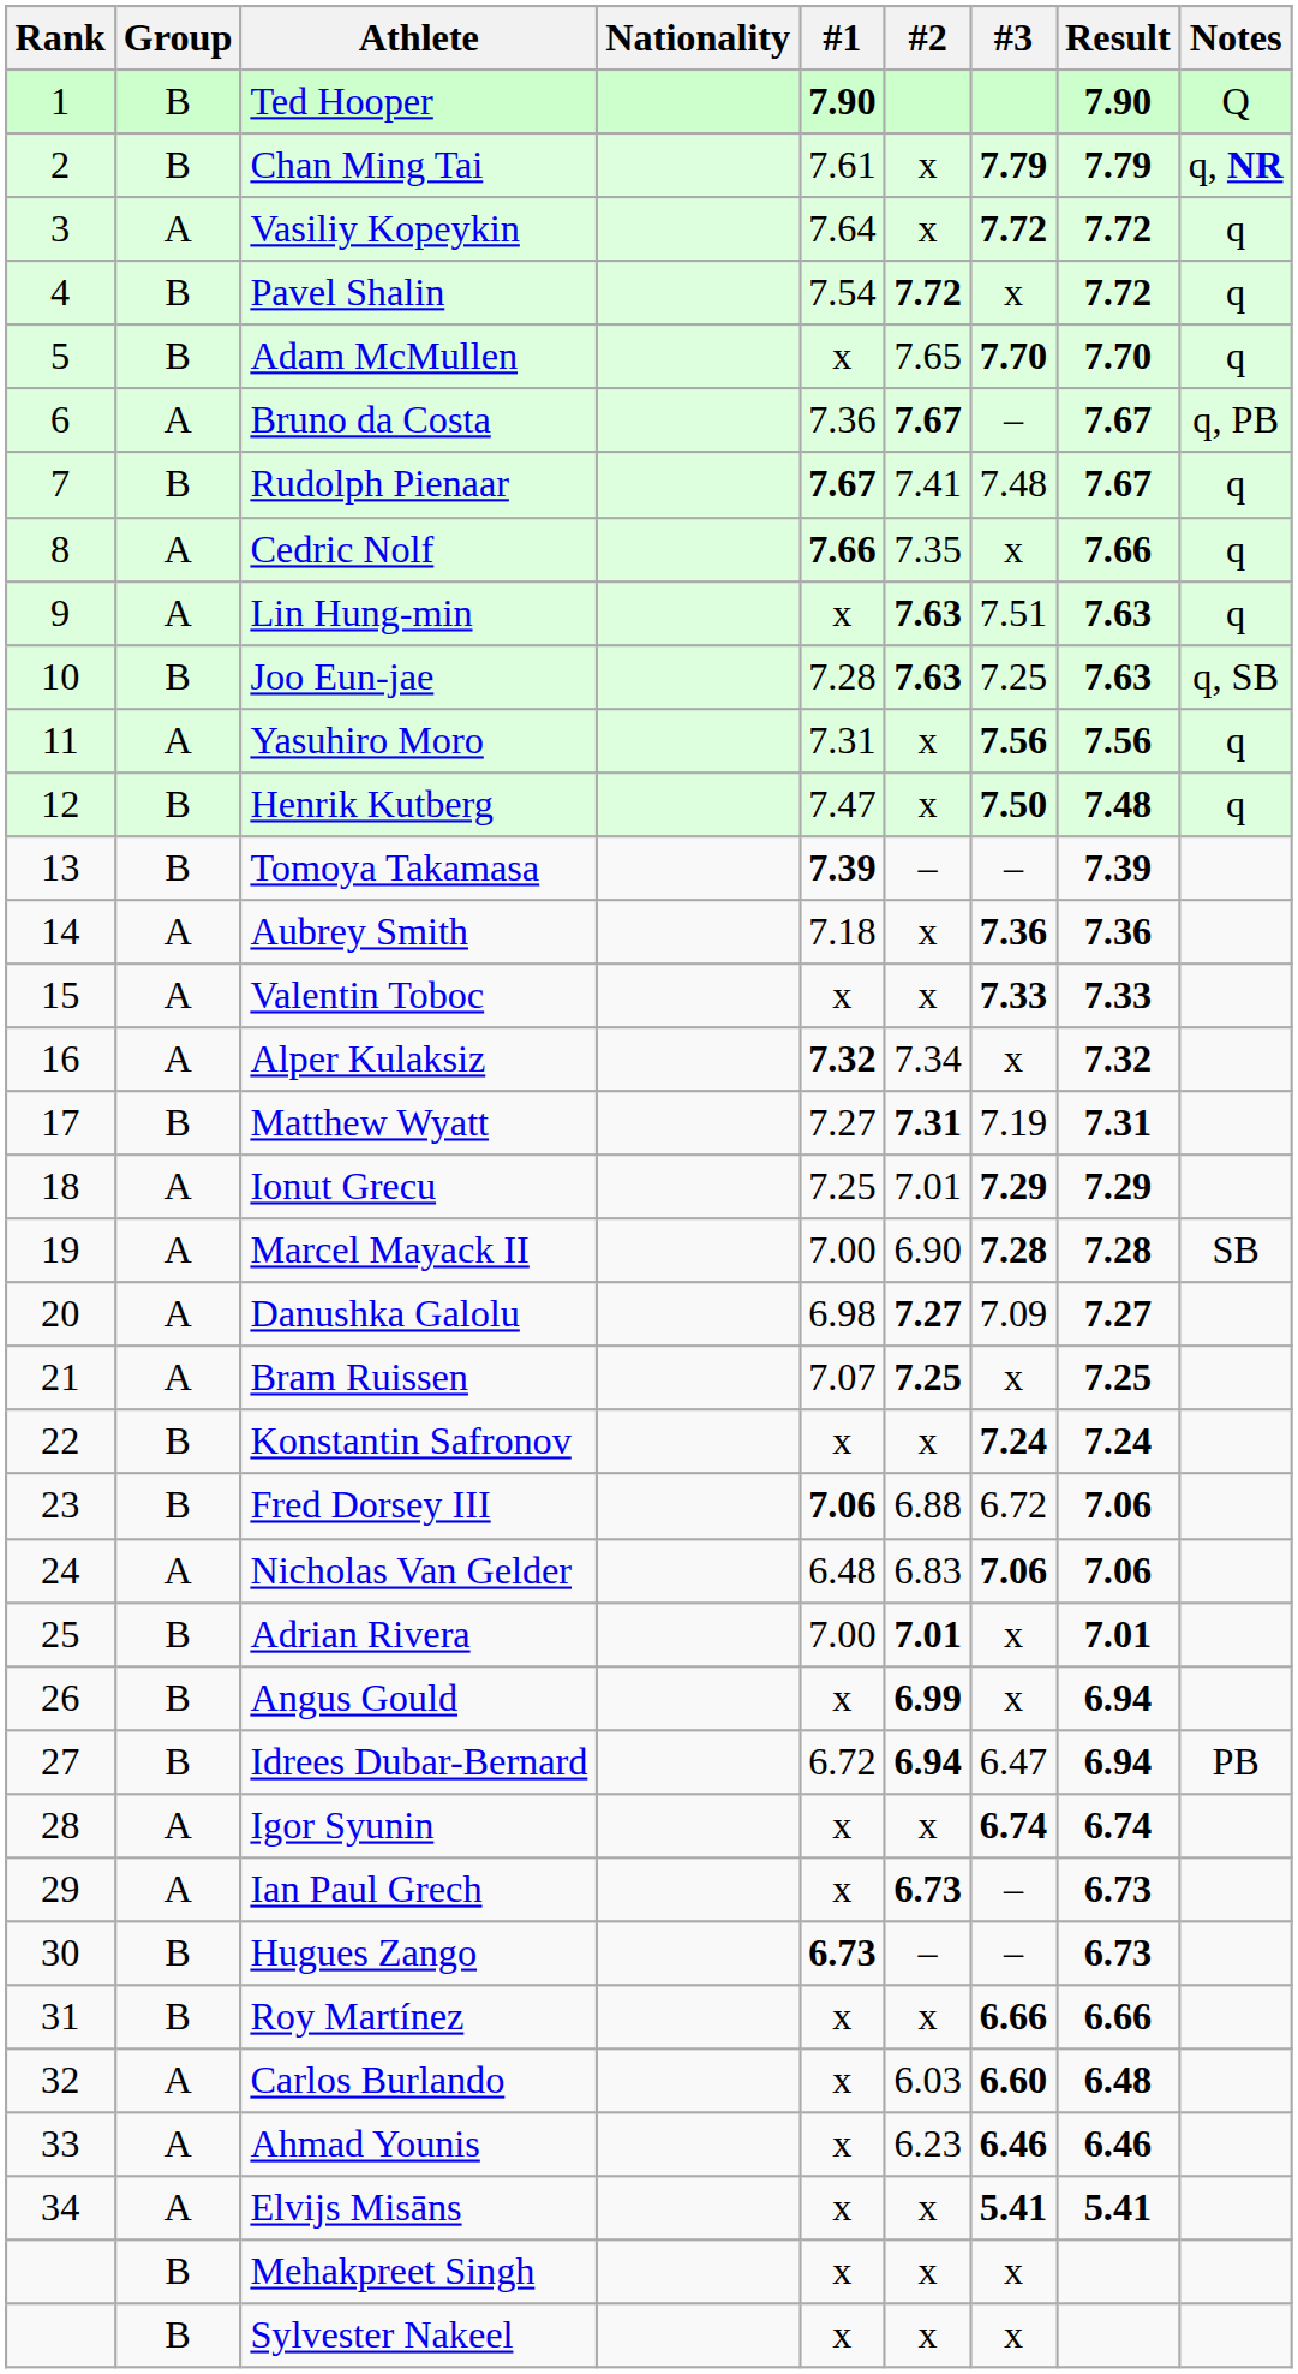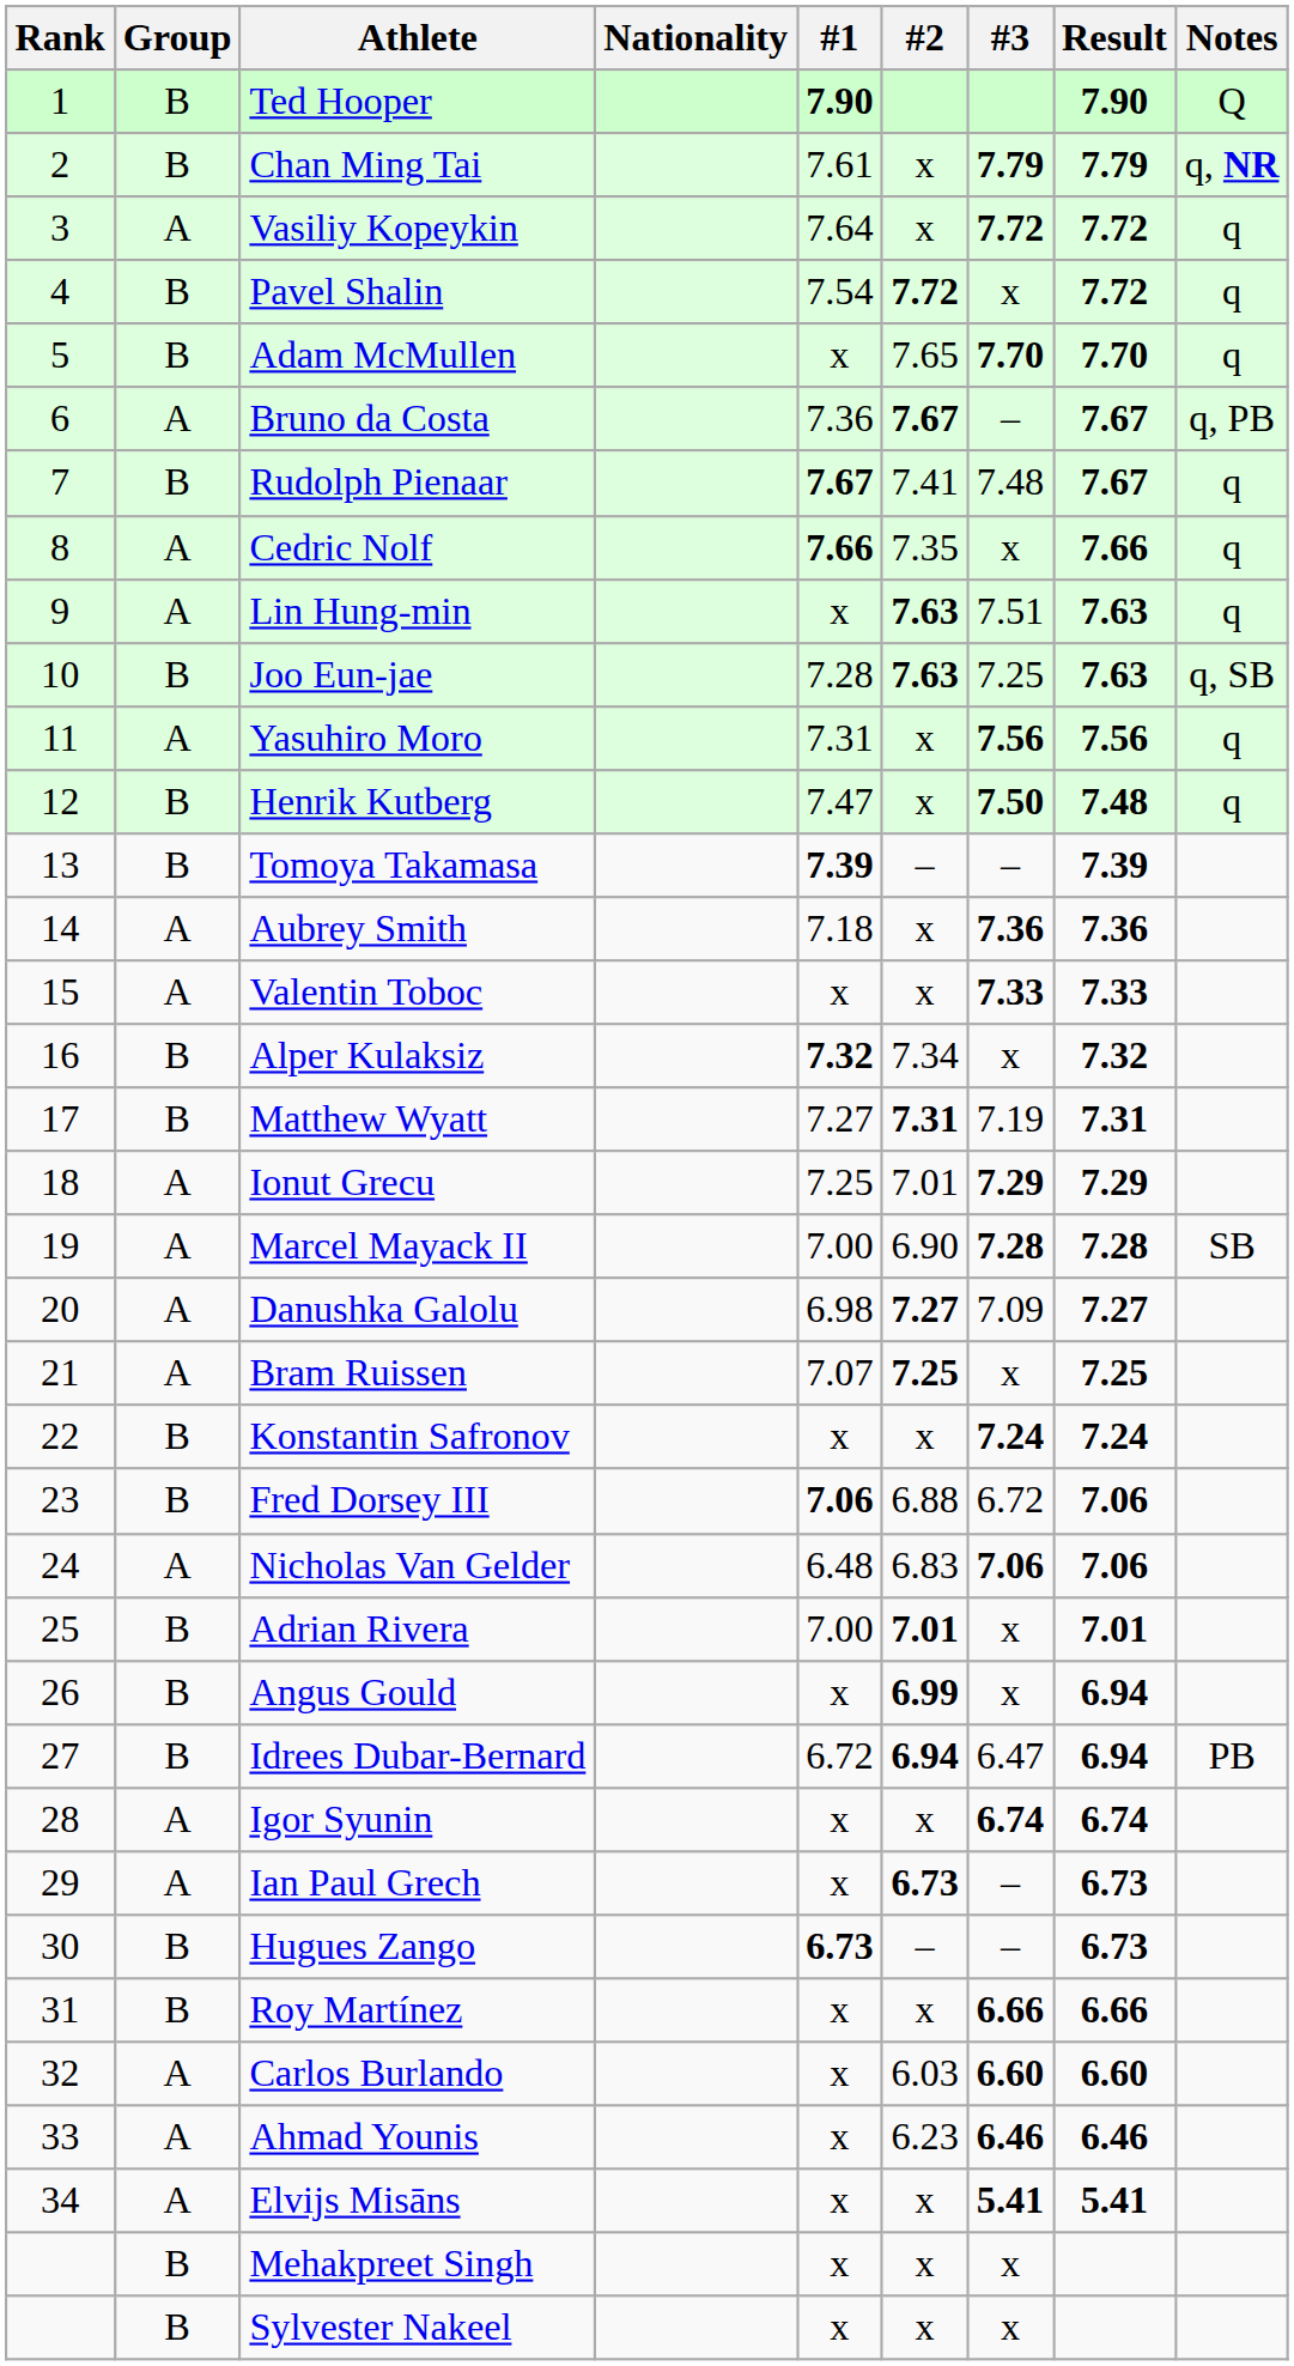 <table class="wikitable sortable" style="text-align:center;font-size:95%">
 <tr>
 <th>Rank</th>
 <th>Group</th>
 <th>Athlete</th>
 <th>Nationality</th>
 <th>#1</th>
 <th>#2</th>
 <th>#3</th>
 <th>Result</th>
 <th>Notes</th>
 </tr>
 <tr bgcolor=ccffcc>
 <td>1</td>
 <td>B</td>
 <td align="left"><a href='#'>Ted Hooper</a></td>
 <td align=left></td>
 <td><strong>7.90</strong></td>
 <td></td>
 <td></td>
 <td><strong>7.90</strong></td>
 <td>Q</td>
 </tr>
 <tr bgcolor=ddffdd>
 <td>2</td>
 <td>B</td>
 <td align="left"><a href='#'>Chan Ming Tai</a></td>
 <td align=left></td>
 <td>7.61</td>
 <td>x</td>
 <td><strong>7.79</strong></td>
 <td><strong>7.79</strong></td>
 <td>q, <strong><a href='#'>NR</a></strong></td>
 </tr>
 <tr bgcolor=ddffdd>
 <td>3</td>
 <td>A</td>
 <td align="left"><a href='#'>Vasiliy Kopeykin</a></td>
 <td align=left></td>
 <td>7.64</td>
 <td>x</td>
 <td><strong>7.72</strong></td>
 <td><strong>7.72</strong></td>
 <td>q</td>
 </tr>
 <tr bgcolor=ddffdd>
 <td>4</td>
 <td>B</td>
 <td align="left"><a href='#'>Pavel Shalin</a></td>
 <td align=left></td>
 <td>7.54</td>
 <td><strong>7.72</strong></td>
 <td>x</td>
 <td><strong>7.72</strong></td>
 <td>q</td>
 </tr>
 <tr bgcolor=ddffdd>
 <td>5</td>
 <td>B</td>
 <td align="left"><a href='#'>Adam McMullen</a></td>
 <td align=left></td>
 <td>x</td>
 <td>7.65</td>
 <td><strong>7.70</strong></td>
 <td><strong>7.70</strong></td>
 <td>q</td>
 </tr>
 <tr bgcolor=ddffdd>
 <td>6</td>
 <td>A</td>
 <td align="left"><a href='#'>Bruno da Costa</a></td>
 <td align=left></td>
 <td>7.36</td>
 <td><strong>7.67</strong></td>
 <td>–</td>
 <td><strong>7.67</strong></td>
 <td>q, PB</td>
 </tr>
 <tr bgcolor=ddffdd>
 <td>7</td>
 <td>B</td>
 <td align="left"><a href='#'>Rudolph Pienaar</a></td>
 <td align=left></td>
 <td><strong>7.67</strong></td>
 <td>7.41</td>
 <td>7.48</td>
 <td><strong>7.67</strong></td>
 <td>q</td>
 </tr>
 <tr bgcolor=ddffdd>
 <td>8</td>
 <td>A</td>
 <td align="left"><a href='#'>Cedric Nolf</a></td>
 <td align=left></td>
 <td><strong>7.66</strong></td>
 <td>7.35</td>
 <td>x</td>
 <td><strong>7.66</strong></td>
 <td>q</td>
 </tr>
 <tr bgcolor=ddffdd>
 <td>9</td>
 <td>A</td>
 <td align="left"><a href='#'>Lin Hung-min</a></td>
 <td align=left></td>
 <td>x</td>
 <td><strong>7.63</strong></td>
 <td>7.51</td>
 <td><strong>7.63</strong></td>
 <td>q</td>
 </tr>
 <tr bgcolor=ddffdd>
 <td>10</td>
 <td>B</td>
 <td align="left"><a href='#'>Joo Eun-jae</a></td>
 <td align=left></td>
 <td>7.28</td>
 <td><strong>7.63</strong></td>
 <td>7.25</td>
 <td><strong>7.63</strong></td>
 <td>q, SB</td>
 </tr>
 <tr bgcolor=ddffdd>
 <td>11</td>
 <td>A</td>
 <td align="left"><a href='#'>Yasuhiro Moro</a></td>
 <td align=left></td>
 <td>7.31</td>
 <td>x</td>
 <td><strong>7.56</strong></td>
 <td><strong>7.56</strong></td>
 <td>q</td>
 </tr>
 <tr bgcolor=ddffdd>
 <td>12</td>
 <td>B</td>
 <td align="left"><a href='#'>Henrik Kutberg</a></td>
 <td align=left></td>
 <td>7.47</td>
 <td>x</td>
 <td><strong>7.50</strong></td>
 <td><strong>7.48</strong></td>
 <td>q</td>
 </tr>
 <tr>
 <td>13</td>
 <td>B</td>
 <td align="left"><a href='#'>Tomoya Takamasa</a></td>
 <td align=left></td>
 <td><strong>7.39</strong></td>
 <td>–</td>
 <td>–</td>
 <td><strong>7.39</strong></td>
 <td></td>
 </tr>
 <tr>
 <td>14</td>
 <td>A</td>
 <td align="left"><a href='#'>Aubrey Smith</a></td>
 <td align=left></td>
 <td>7.18</td>
 <td>x</td>
 <td><strong>7.36</strong></td>
 <td><strong>7.36</strong></td>
 <td></td>
 </tr>
 <tr>
 <td>15</td>
 <td>A</td>
 <td align="left"><a href='#'>Valentin Toboc</a></td>
 <td align=left></td>
 <td>x</td>
 <td>x</td>
 <td><strong>7.33</strong></td>
 <td><strong>7.33</strong></td>
 <td></td>
 </tr>
 <tr>
 <td>16</td>
-<td>A</td>
+<td>B</td>
 <td align="left"><a href='#'>Alper Kulaksiz</a></td>
 <td align=left></td>
 <td><strong>7.32</strong></td>
 <td>7.34</td>
 <td>x</td>
 <td><strong>7.32</strong></td>
 <td></td>
 </tr>
 <tr>
 <td>17</td>
 <td>B</td>
 <td align="left"><a href='#'>Matthew Wyatt</a></td>
 <td align=left></td>
 <td>7.27</td>
 <td><strong>7.31</strong></td>
 <td>7.19</td>
 <td><strong>7.31</strong></td>
 <td></td>
 </tr>
 <tr>
 <td>18</td>
 <td>A</td>
 <td align="left"><a href='#'>Ionut Grecu</a></td>
 <td align=left></td>
 <td>7.25</td>
 <td>7.01</td>
 <td><strong>7.29</strong></td>
 <td><strong>7.29</strong></td>
 <td></td>
 </tr>
 <tr>
 <td>19</td>
 <td>A</td>
 <td align="left"><a href='#'>Marcel Mayack II</a></td>
 <td align=left></td>
 <td>7.00</td>
 <td>6.90</td>
 <td><strong>7.28</strong></td>
 <td><strong>7.28</strong></td>
 <td>SB</td>
 </tr>
 <tr>
 <td>20</td>
 <td>A</td>
 <td align="left"><a href='#'>Danushka Galolu</a></td>
 <td align=left></td>
 <td>6.98</td>
 <td><strong>7.27</strong></td>
 <td>7.09</td>
 <td><strong>7.27</strong></td>
 <td></td>
 </tr>
 <tr>
 <td>21</td>
 <td>A</td>
 <td align="left"><a href='#'>Bram Ruissen</a></td>
 <td align=left></td>
 <td>7.07</td>
 <td><strong>7.25</strong></td>
 <td>x</td>
 <td><strong>7.25</strong></td>
 <td></td>
 </tr>
 <tr>
 <td>22</td>
 <td>B</td>
 <td align="left"><a href='#'>Konstantin Safronov</a></td>
 <td align=left></td>
 <td>x</td>
 <td>x</td>
 <td><strong>7.24</strong></td>
 <td><strong>7.24</strong></td>
 <td></td>
 </tr>
 <tr>
 <td>23</td>
 <td>B</td>
 <td align="left"><a href='#'>Fred Dorsey III</a></td>
 <td align=left></td>
 <td><strong>7.06</strong></td>
 <td>6.88</td>
 <td>6.72</td>
 <td><strong>7.06</strong></td>
 <td></td>
 </tr>
 <tr>
 <td>24</td>
 <td>A</td>
 <td align="left"><a href='#'>Nicholas Van Gelder</a></td>
 <td align=left></td>
 <td>6.48</td>
 <td>6.83</td>
 <td><strong>7.06</strong></td>
 <td><strong>7.06</strong></td>
 <td></td>
 </tr>
 <tr>
 <td>25</td>
 <td>B</td>
 <td align="left"><a href='#'>Adrian Rivera</a></td>
 <td align=left></td>
 <td>7.00</td>
 <td><strong>7.01</strong></td>
 <td>x</td>
 <td><strong>7.01</strong></td>
 <td></td>
 </tr>
 <tr>
 <td>26</td>
 <td>B</td>
 <td align="left"><a href='#'>Angus Gould</a></td>
 <td align=left></td>
 <td>x</td>
 <td><strong>6.99</strong></td>
 <td>x</td>
 <td><strong>6.94</strong></td>
 <td></td>
 </tr>
 <tr>
 <td>27</td>
 <td>B</td>
 <td align="left"><a href='#'>Idrees Dubar-Bernard</a></td>
 <td align=left></td>
 <td>6.72</td>
 <td><strong>6.94</strong></td>
 <td>6.47</td>
 <td><strong>6.94</strong></td>
 <td>PB</td>
 </tr>
 <tr>
 <td>28</td>
 <td>A</td>
 <td align="left"><a href='#'>Igor Syunin</a></td>
 <td align=left></td>
 <td>x</td>
 <td>x</td>
 <td><strong>6.74</strong></td>
 <td><strong>6.74</strong></td>
 <td></td>
 </tr>
 <tr>
 <td>29</td>
 <td>A</td>
 <td align="left"><a href='#'>Ian Paul Grech</a></td>
 <td align=left></td>
 <td>x</td>
 <td><strong>6.73</strong></td>
 <td>–</td>
 <td><strong>6.73</strong></td>
 <td></td>
 </tr>
 <tr>
 <td>30</td>
 <td>B</td>
 <td align="left"><a href='#'>Hugues Zango</a></td>
 <td align=left></td>
 <td><strong>6.73</strong></td>
 <td>–</td>
 <td>–</td>
 <td><strong>6.73</strong></td>
 <td></td>
 </tr>
 <tr>
 <td>31</td>
 <td>B</td>
 <td align="left"><a href='#'>Roy Martínez</a></td>
 <td align=left></td>
 <td>x</td>
 <td>x</td>
 <td><strong>6.66</strong></td>
 <td><strong>6.66</strong></td>
 <td></td>
 </tr>
 <tr>
 <td>32</td>
 <td>A</td>
 <td align="left"><a href='#'>Carlos Burlando</a></td>
 <td align=left></td>
 <td>x</td>
 <td>6.03</td>
 <td><strong>6.60</strong></td>
-<td><strong>6.48</strong></td>
+<td><strong>6.60</strong></td>
 <td></td>
 </tr>
 <tr>
 <td>33</td>
 <td>A</td>
 <td align="left"><a href='#'>Ahmad Younis</a></td>
 <td align=left></td>
 <td>x</td>
 <td>6.23</td>
 <td><strong>6.46</strong></td>
 <td><strong>6.46</strong></td>
 <td></td>
 </tr>
 <tr>
 <td>34</td>
 <td>A</td>
 <td align="left"><a href='#'>Elvijs Misāns</a></td>
 <td align=left></td>
 <td>x</td>
 <td>x</td>
 <td><strong>5.41</strong></td>
 <td><strong>5.41</strong></td>
 <td></td>
 </tr>
 <tr>
 <td></td>
 <td>B</td>
 <td align="left"><a href='#'>Mehakpreet Singh</a></td>
 <td align=left></td>
 <td>x</td>
 <td>x</td>
 <td>x</td>
 <td><strong></strong></td>
 <td></td>
 </tr>
 <tr>
 <td></td>
 <td>B</td>
 <td align="left"><a href='#'>Sylvester Nakeel</a></td>
 <td align=left></td>
 <td>x</td>
 <td>x</td>
 <td>x</td>
 <td><strong></strong></td>
 <td></td>
 </tr>
 </table>
